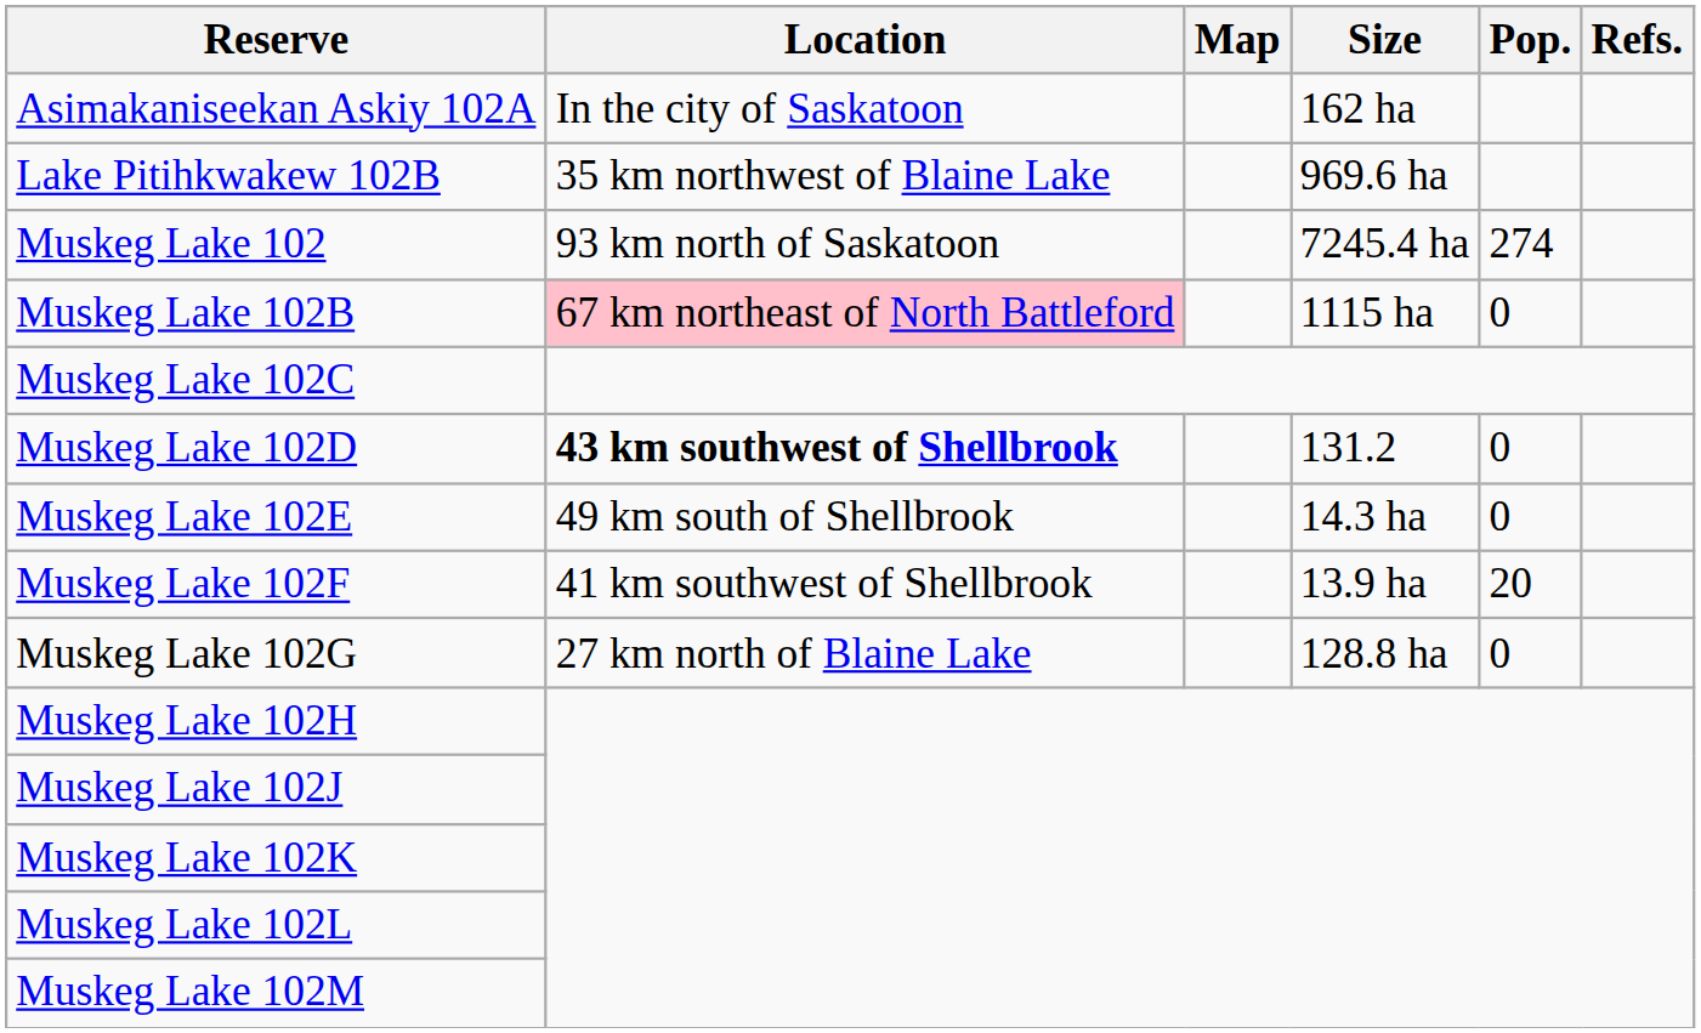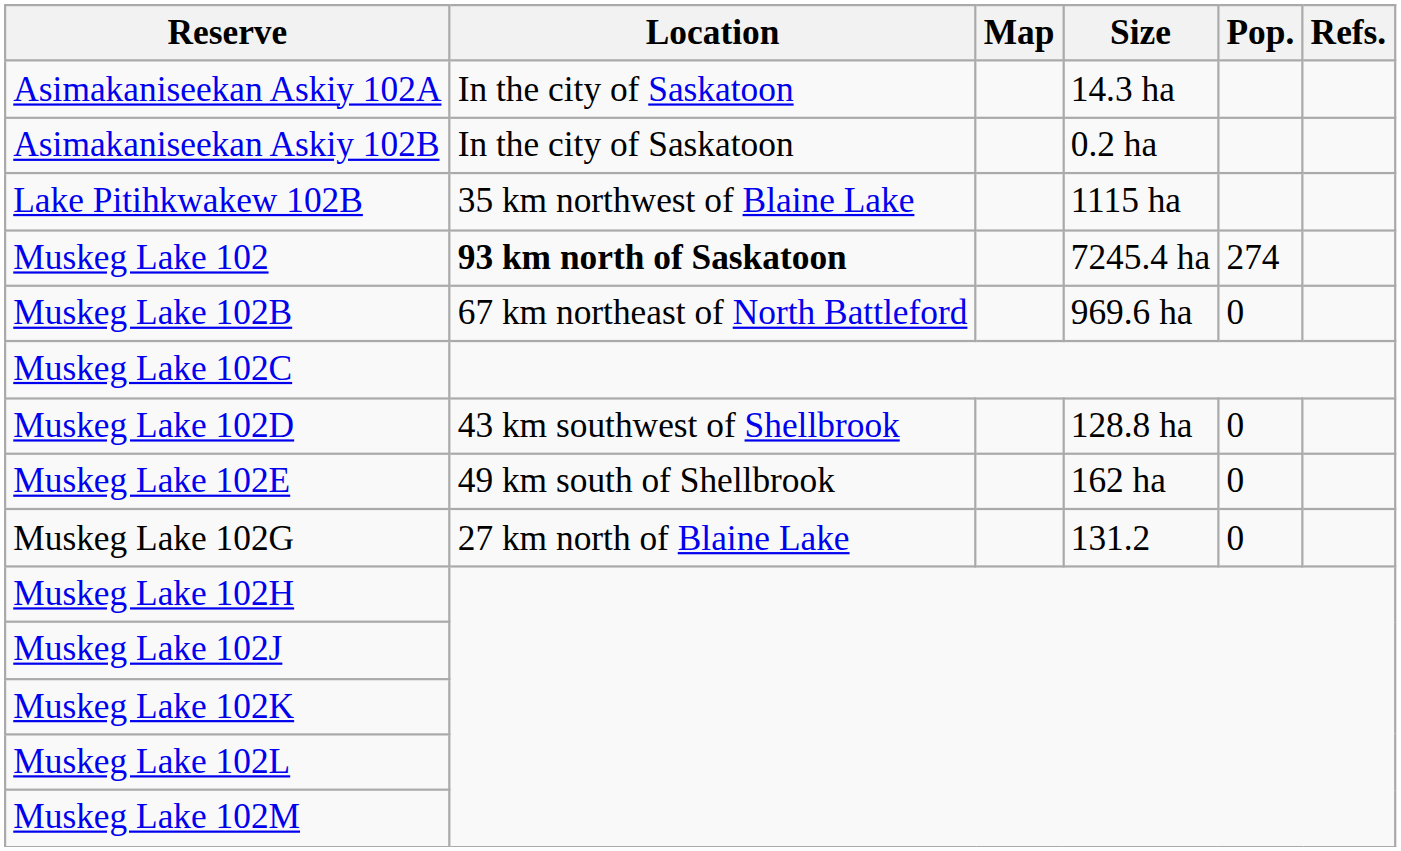 <table class="wikitable sortable"|>
 <tr>
 <th>Reserve</th>
 <th class=unsortable>Location</th>
 <th class=unsortable>Map</th>
 <th>Size</th>
 <th>Pop.</th>
 <th class=unsortable>Refs.</th>
 </tr>
 <tr>
 <td><a href='#'>Asimakaniseekan Askiy 102A</a></td>
 <td>In the city of <a href='#'>Saskatoon</a></td>
 <td></td>
-<td>162 ha</td>
+<td>14.3 ha</td>
+<td></td>
+<td></td>
+</tr>
+<tr>
+<td><a href='#'>Asimakaniseekan Askiy 102B</a></td>
+<td>In the city of Saskatoon</td>
+<td></td>
+<td>0.2 ha</td>
 <td></td>
 <td></td>
 </tr>
 <tr>
 <td><a href='#'>Lake Pitihkwakew 102B</a></td>
 <td>35 km northwest of <a href='#'>Blaine Lake</a></td>
 <td></td>
-<td>969.6 ha</td>
+<td>1115 ha</td>
 <td></td>
 <td></td>
 </tr>
 <tr>
 <td><a href='#'>Muskeg Lake 102</a></td>
-<td>93 km north of Saskatoon</td>
+<td><strong>93 km north of Saskatoon</strong></td>
 <td></td>
 <td>7245.4 ha</td>
 <td>274</td>
 <td></td>
 </tr>
 <tr>
 <td><a href='#'>Muskeg Lake 102B</a></td>
-<td style="background: pink;">67 km northeast of <a href='#'>North Battleford</a></td>
+<td>67 km northeast of <a href='#'>North Battleford</a></td>
 <td></td>
-<td>1115 ha</td>
+<td>969.6 ha</td>
 <td>0</td>
 <td></td>
 </tr>
 <tr>
 <td><a href='#'>Muskeg Lake 102C</a></td>
 </tr>
 <tr>
 <td><a href='#'>Muskeg Lake 102D</a></td>
-<td><strong>43 km southwest of <a href='#'>Shellbrook</a></strong></td>
+<td>43 km southwest of <a href='#'>Shellbrook</a></td>
 <td></td>
-<td>131.2</td>
+<td>128.8 ha</td>
 <td>0</td>
 <td></td>
 </tr>
 <tr>
 <td><a href='#'>Muskeg Lake 102E</a></td>
 <td>49 km south of Shellbrook</td>
 <td></td>
-<td>14.3 ha</td>
+<td>162 ha</td>
 <td>0</td>
-<td></td>
-</tr>
-<tr>
-<td><a href='#'>Muskeg Lake 102F</a></td>
-<td>41 km southwest of Shellbrook</td>
-<td></td>
-<td>13.9 ha</td>
-<td>20</td>
 <td></td>
 </tr>
 <tr>
 <td>Muskeg Lake 102G</td>
 <td>27 km north of <a href='#'>Blaine Lake</a></td>
 <td></td>
-<td>128.8 ha</td>
+<td>131.2</td>
 <td>0</td>
 <td></td>
 </tr>
 <tr>
 <td><a href='#'>Muskeg Lake 102H</a></td>
 </tr>
 <tr>
 <td><a href='#'>Muskeg Lake 102J</a></td>
 </tr>
 <tr>
 <td><a href='#'>Muskeg Lake 102K</a></td>
 </tr>
 <tr>
 <td><a href='#'>Muskeg Lake 102L</a></td>
 </tr>
 <tr>
 <td><a href='#'>Muskeg Lake 102M</a></td>
 </tr>
 </table>
